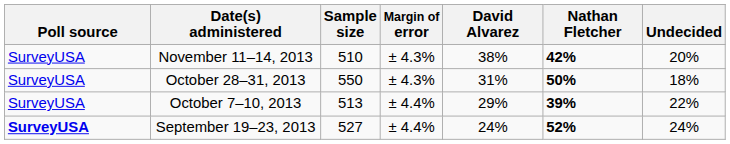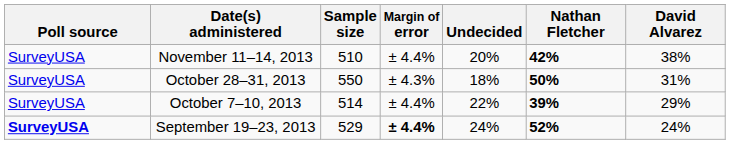 <table class="wikitable">
 <tr valign= bottom>
 <th style="width:150px;">Poll source</th>
 <th style="width:175px;">Date(s)<br>administered</th>
 <th class=small>Sample<br>size</th>
 <th><small>Margin of</small><br>error</th>
+<th>Undecided</th>
+<th style="width:100px;">Nathan<br>Fletcher</th>
 <th style="width:100px;">David<br>Alvarez</th>
-<th style="width:100px;">Nathan<br>Fletcher</th>
-<th>Undecided</th>
 </tr>
 <tr>
 <td><a href='#'>SurveyUSA</a></td>
 <td align=center>November 11–14, 2013</td>
 <td align=center>510</td>
-<td align=center>± 4.3%</td>
+<td align=center>± 4.4%</td>
+<td align=center>20%</td>
+<td><strong>42%</strong></td>
 <td align=center>38%</td>
-<td><strong>42%</strong></td>
-<td align=center>20%</td>
 </tr>
 <tr>
 <td><a href='#'>SurveyUSA</a></td>
 <td align=center>October 28–31, 2013</td>
 <td align=center>550</td>
 <td align=center>± 4.3%</td>
+<td align=center>18%</td>
+<td><strong>50%</strong></td>
 <td align=center>31%</td>
-<td><strong>50%</strong></td>
-<td align=center>18%</td>
 </tr>
 <tr>
 <td><a href='#'>SurveyUSA</a></td>
 <td align=center>October 7–10, 2013</td>
-<td align=center>513</td>
+<td align=center>514</td>
 <td align=center>± 4.4%</td>
+<td align=center>22%</td>
+<td><strong>39%</strong></td>
 <td align=center>29%</td>
-<td><strong>39%</strong></td>
-<td align=center>22%</td>
 </tr>
 <tr>
 <td><strong><a href='#'>SurveyUSA</a></strong></td>
 <td align=center>September 19–23, 2013</td>
-<td align=center>527</td>
-<td align=center>± 4.4%</td>
+<td align=center>529</td>
+<td align=center><strong>± 4.4%</strong></td>
 <td align=center>24%</td>
 <td><strong>52%</strong></td>
 <td align=center>24%</td>
 </tr>
 </table>
